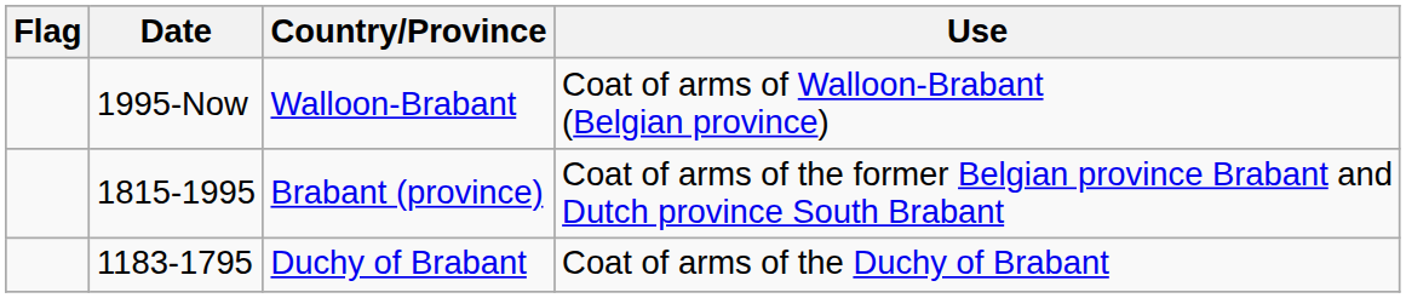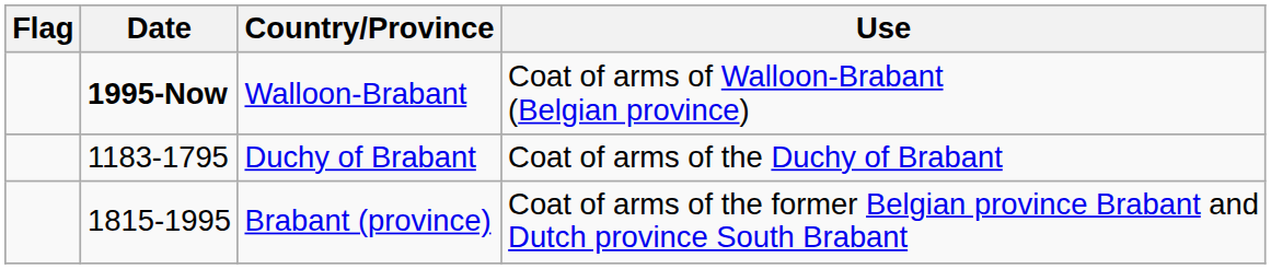 <table class="wikitable">
 <tr>
 <th>Flag</th>
 <th>Date</th>
 <th>Country/Province</th>
 <th>Use</th>
 </tr>
 <tr>
 <td></td>
-<td>1995-Now</td>
+<td><strong>1995-Now</strong></td>
 <td><a href='#'>Walloon-Brabant</a></td>
 <td>Coat of arms of <a href='#'>Walloon-Brabant</a><br>(<a href='#'>Belgian province</a>)</td>
+</tr>
+<tr>
+<td></td>
+<td>1183-1795</td>
+<td><a href='#'>Duchy of Brabant</a></td>
+<td>Coat of arms of the <a href='#'>Duchy of Brabant</a></td>
 </tr>
 <tr>
 <td></td>
 <td>1815-1995</td>
 <td><a href='#'>Brabant (province)</a></td>
 <td>Coat of arms of the former <a href='#'>Belgian province Brabant</a> and<br><a href='#'>Dutch province South Brabant</a></td>
 </tr>
-<tr>
-<td></td>
-<td>1183-1795</td>
-<td><a href='#'>Duchy of Brabant</a></td>
-<td>Coat of arms of the <a href='#'>Duchy of Brabant</a></td>
-</tr>
 </table>
